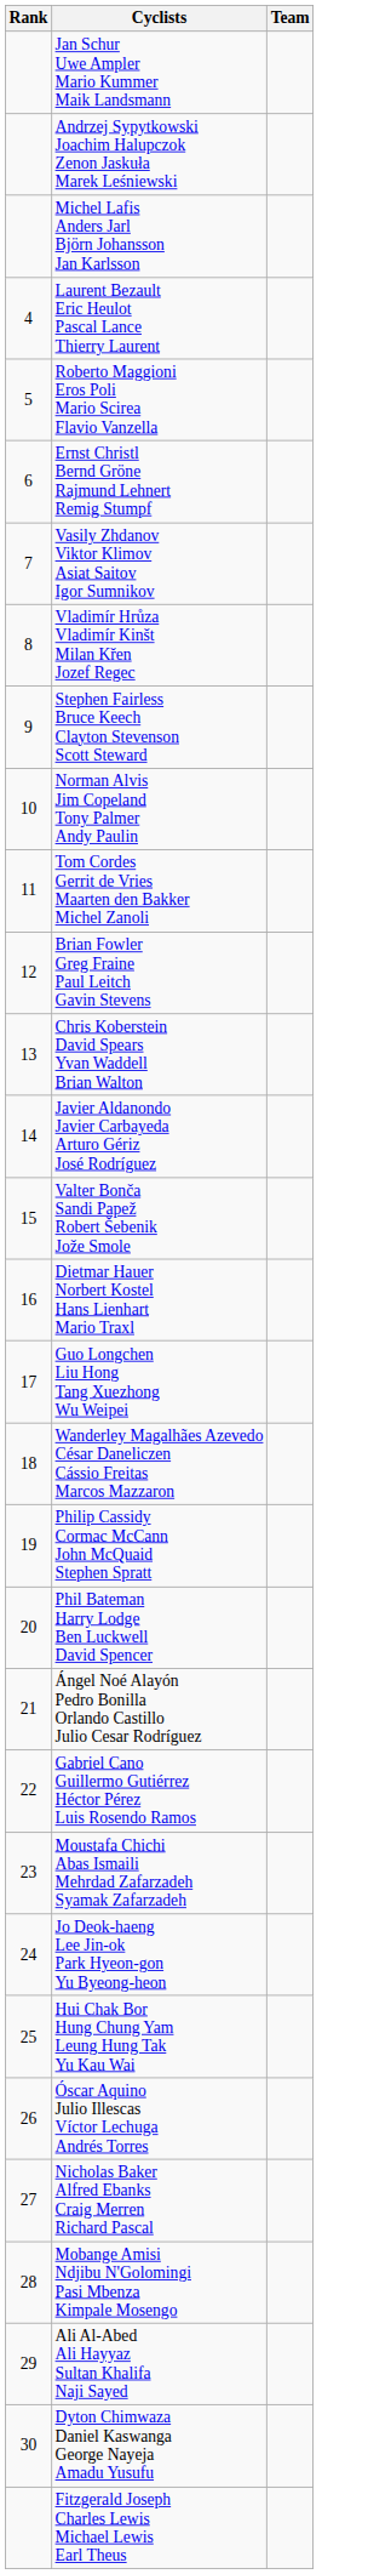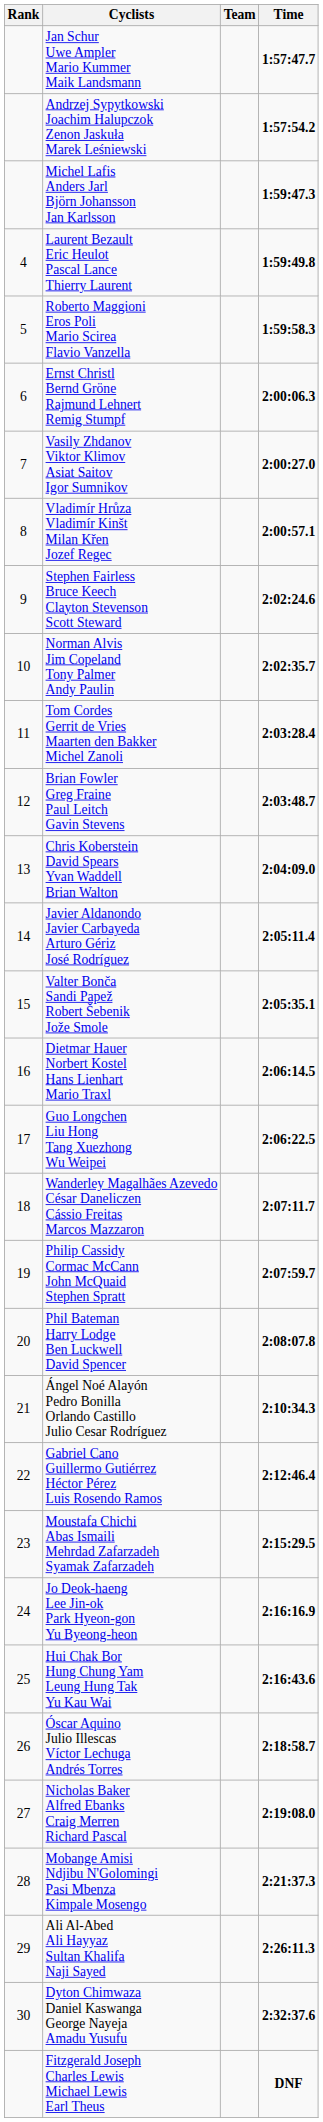 <table class=wikitable style="text-align:center">
 <tr>
 <th>Rank</th>
 <th>Cyclists</th>
 <th>Team</th>
+<th>Time</th>
 </tr>
 <tr>
 <td></td>
 <td align=left><a href='#'>Jan Schur</a><br><a href='#'>Uwe Ampler</a><br><a href='#'>Mario Kummer</a><br><a href='#'>Maik Landsmann</a></td>
 <td></td>
+<td><strong>1:57:47.7</strong></td>
 </tr>
 <tr>
 <td></td>
 <td align=left><a href='#'>Andrzej Sypytkowski</a><br><a href='#'>Joachim Halupczok</a><br><a href='#'>Zenon Jaskuła</a><br><a href='#'>Marek Leśniewski</a></td>
 <td></td>
+<td><strong>1:57:54.2</strong></td>
 </tr>
 <tr>
 <td></td>
 <td align=left><a href='#'>Michel Lafis</a><br><a href='#'>Anders Jarl</a><br><a href='#'>Björn Johansson</a><br><a href='#'>Jan Karlsson</a></td>
 <td></td>
+<td><strong>1:59:47.3</strong></td>
 </tr>
 <tr>
 <td>4</td>
 <td align=left><a href='#'>Laurent Bezault</a><br><a href='#'>Eric Heulot</a><br><a href='#'>Pascal Lance</a><br><a href='#'>Thierry Laurent</a></td>
 <td></td>
+<td><strong>1:59:49.8</strong></td>
 </tr>
 <tr>
 <td>5</td>
 <td align=left><a href='#'>Roberto Maggioni</a><br><a href='#'>Eros Poli</a><br><a href='#'>Mario Scirea</a><br><a href='#'>Flavio Vanzella</a></td>
 <td></td>
+<td><strong>1:59:58.3</strong></td>
 </tr>
 <tr>
 <td>6</td>
 <td align=left><a href='#'>Ernst Christl</a><br><a href='#'>Bernd Gröne</a><br><a href='#'>Rajmund Lehnert</a><br><a href='#'>Remig Stumpf</a></td>
 <td></td>
+<td><strong>2:00:06.3</strong></td>
 </tr>
 <tr>
 <td>7</td>
 <td align=left><a href='#'>Vasily Zhdanov</a><br><a href='#'>Viktor Klimov</a><br><a href='#'>Asiat Saitov</a><br><a href='#'>Igor Sumnikov</a></td>
 <td></td>
+<td><strong>2:00:27.0</strong></td>
 </tr>
 <tr>
 <td>8</td>
 <td align=left><a href='#'>Vladimír Hrůza</a><br><a href='#'>Vladimír Kinšt</a><br><a href='#'>Milan Křen</a><br><a href='#'>Jozef Regec</a></td>
 <td></td>
+<td><strong>2:00:57.1</strong></td>
 </tr>
 <tr>
 <td>9</td>
 <td align=left><a href='#'>Stephen Fairless</a><br><a href='#'>Bruce Keech</a><br><a href='#'>Clayton Stevenson</a><br><a href='#'>Scott Steward</a></td>
 <td></td>
+<td><strong>2:02:24.6</strong></td>
 </tr>
 <tr>
 <td>10</td>
 <td align=left><a href='#'>Norman Alvis</a><br><a href='#'>Jim Copeland</a><br><a href='#'>Tony Palmer</a><br><a href='#'>Andy Paulin</a></td>
 <td></td>
+<td><strong>2:02:35.7</strong></td>
 </tr>
 <tr>
 <td>11</td>
 <td align=left><a href='#'>Tom Cordes</a><br><a href='#'>Gerrit de Vries</a><br><a href='#'>Maarten den Bakker</a><br><a href='#'>Michel Zanoli</a></td>
 <td></td>
+<td><strong>2:03:28.4</strong></td>
 </tr>
 <tr>
 <td>12</td>
 <td align=left><a href='#'>Brian Fowler</a><br><a href='#'>Greg Fraine</a><br><a href='#'>Paul Leitch</a><br><a href='#'>Gavin Stevens</a></td>
 <td></td>
+<td><strong>2:03:48.7</strong></td>
 </tr>
 <tr>
 <td>13</td>
 <td align=left><a href='#'>Chris Koberstein</a><br><a href='#'>David Spears</a><br><a href='#'>Yvan Waddell</a><br><a href='#'>Brian Walton</a></td>
 <td></td>
+<td><strong>2:04:09.0</strong></td>
 </tr>
 <tr>
 <td>14</td>
 <td align=left><a href='#'>Javier Aldanondo</a><br><a href='#'>Javier Carbayeda</a><br><a href='#'>Arturo Gériz</a><br><a href='#'>José Rodríguez</a></td>
 <td></td>
+<td><strong>2:05:11.4</strong></td>
 </tr>
 <tr>
 <td>15</td>
 <td align=left><a href='#'>Valter Bonča</a><br><a href='#'>Sandi Papež</a><br><a href='#'>Robert Šebenik</a><br><a href='#'>Jože Smole</a></td>
 <td></td>
+<td><strong>2:05:35.1</strong></td>
 </tr>
 <tr>
 <td>16</td>
 <td align=left><a href='#'>Dietmar Hauer</a><br><a href='#'>Norbert Kostel</a><br><a href='#'>Hans Lienhart</a><br><a href='#'>Mario Traxl</a></td>
 <td></td>
+<td><strong>2:06:14.5</strong></td>
 </tr>
 <tr>
 <td>17</td>
 <td align=left><a href='#'>Guo Longchen</a><br><a href='#'>Liu Hong</a><br><a href='#'>Tang Xuezhong</a><br><a href='#'>Wu Weipei</a></td>
 <td></td>
+<td><strong>2:06:22.5</strong></td>
 </tr>
 <tr>
 <td>18</td>
 <td align=left><a href='#'>Wanderley Magalhães Azevedo</a><br><a href='#'>César Daneliczen</a><br><a href='#'>Cássio Freitas</a><br><a href='#'>Marcos Mazzaron</a></td>
 <td></td>
+<td><strong>2:07:11.7</strong></td>
 </tr>
 <tr>
 <td>19</td>
 <td align=left><a href='#'>Philip Cassidy</a><br><a href='#'>Cormac McCann</a><br><a href='#'>John McQuaid</a><br><a href='#'>Stephen Spratt</a></td>
 <td></td>
+<td><strong>2:07:59.7</strong></td>
 </tr>
 <tr>
 <td>20</td>
 <td align=left><a href='#'>Phil Bateman</a><br><a href='#'>Harry Lodge</a><br><a href='#'>Ben Luckwell</a><br><a href='#'>David Spencer</a></td>
 <td></td>
+<td><strong>2:08:07.8</strong></td>
 </tr>
 <tr>
 <td>21</td>
 <td align=left>Ángel Noé Alayón<br>Pedro Bonilla<br>Orlando Castillo<br>Julio Cesar Rodríguez</td>
 <td></td>
+<td><strong>2:10:34.3</strong></td>
 </tr>
 <tr>
 <td>22</td>
 <td align=left><a href='#'>Gabriel Cano</a><br><a href='#'>Guillermo Gutiérrez</a><br><a href='#'>Héctor Pérez</a><br><a href='#'>Luis Rosendo Ramos</a></td>
 <td></td>
+<td><strong>2:12:46.4</strong></td>
 </tr>
 <tr>
 <td>23</td>
 <td align=left><a href='#'>Moustafa Chichi</a><br><a href='#'>Abas Ismaili</a><br><a href='#'>Mehrdad Zafarzadeh</a><br><a href='#'>Syamak Zafarzadeh</a></td>
 <td></td>
+<td><strong>2:15:29.5</strong></td>
 </tr>
 <tr>
 <td>24</td>
 <td align=left><a href='#'>Jo Deok-haeng</a><br><a href='#'>Lee Jin-ok</a><br><a href='#'>Park Hyeon-gon</a><br><a href='#'>Yu Byeong-heon</a></td>
 <td></td>
+<td><strong>2:16:16.9</strong></td>
 </tr>
 <tr>
 <td>25</td>
 <td align=left><a href='#'>Hui Chak Bor</a><br><a href='#'>Hung Chung Yam</a><br><a href='#'>Leung Hung Tak</a><br><a href='#'>Yu Kau Wai</a></td>
 <td></td>
+<td><strong>2:16:43.6</strong></td>
 </tr>
 <tr>
 <td>26</td>
 <td align=left><a href='#'>Óscar Aquino</a><br>Julio Illescas<br><a href='#'>Víctor Lechuga</a><br><a href='#'>Andrés Torres</a></td>
 <td></td>
+<td><strong>2:18:58.7</strong></td>
 </tr>
 <tr>
 <td>27</td>
 <td align=left><a href='#'>Nicholas Baker</a><br><a href='#'>Alfred Ebanks</a><br><a href='#'>Craig Merren</a><br><a href='#'>Richard Pascal</a></td>
 <td></td>
+<td><strong>2:19:08.0</strong></td>
 </tr>
 <tr>
 <td>28</td>
 <td align=left><a href='#'>Mobange Amisi</a><br><a href='#'>Ndjibu N'Golomingi</a><br><a href='#'>Pasi Mbenza</a><br><a href='#'>Kimpale Mosengo</a></td>
 <td></td>
+<td><strong>2:21:37.3</strong></td>
 </tr>
 <tr>
 <td>29</td>
 <td align=left>Ali Al-Abed<br><a href='#'>Ali Hayyaz</a><br><a href='#'>Sultan Khalifa</a><br><a href='#'>Naji Sayed</a></td>
 <td></td>
+<td><strong>2:26:11.3</strong></td>
 </tr>
 <tr>
 <td>30</td>
 <td align=left><a href='#'>Dyton Chimwaza</a><br>Daniel Kaswanga<br>George Nayeja<br><a href='#'>Amadu Yusufu</a></td>
 <td></td>
+<td><strong>2:32:37.6</strong></td>
 </tr>
 <tr>
 <td></td>
 <td align=left><a href='#'>Fitzgerald Joseph</a><br><a href='#'>Charles Lewis</a><br><a href='#'>Michael Lewis</a><br><a href='#'>Earl Theus</a></td>
 <td></td>
+<td><strong>DNF</strong></td>
 </tr>
 </table>
